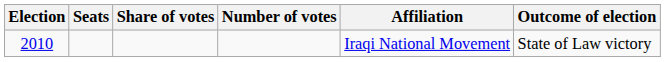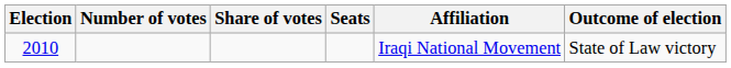 <table class="sortable wikitable">
 <tr>
 <th>Election</th>
+<th>Number of votes</th>
+<th>Share of votes</th>
 <th>Seats</th>
-<th>Share of votes</th>
-<th>Number of votes</th>
 <th>Affiliation</th>
 <th>Outcome of election</th>
 </tr>
 <tr>
 <td align=center><a href='#'>2010</a></td>
 <td align=center></td>
 <td align=center></td>
 <td align=center></td>
 <td align=center><a href='#'>Iraqi National Movement</a></td>
 <td align=left>State of Law victory</td>
 </tr>
 </table>
